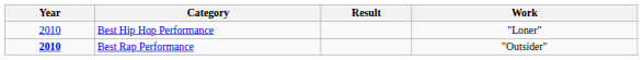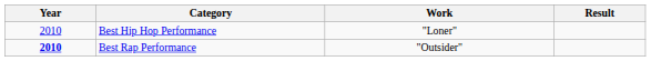 <table | width="75%" class="wikitable sortable">
 <tr>
 <th width="10%">Year</th>
 <th width="25%">Category</th>
+<th width="25%">Work</th>
 <th width="10%">Result</th>
-<th width="25%">Work</th>
 </tr>
 <tr>
 <td align="center"><a href='#'>2010</a></td>
 <td><a href='#'>Best Hip Hop Performance</a></td>
+<td align="center">"Loner"</td>
 <td></td>
-<td align="center">"Loner"</td>
 </tr>
 <tr>
 <td align="center"><strong><a href='#'>2010</a></strong></td>
 <td><a href='#'>Best Rap Performance</a></td>
+<td align="center">"Outsider"</td>
 <td></td>
-<td align="center">"Outsider"</td>
 </tr>
 </table>
